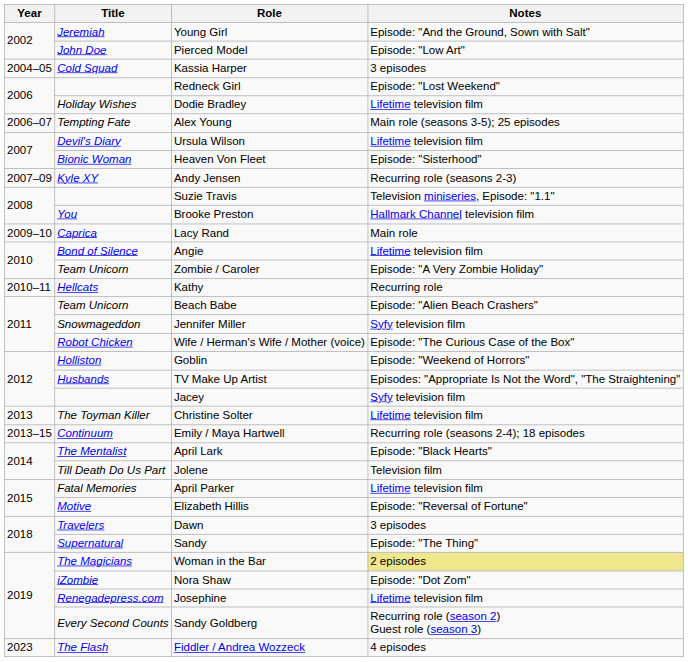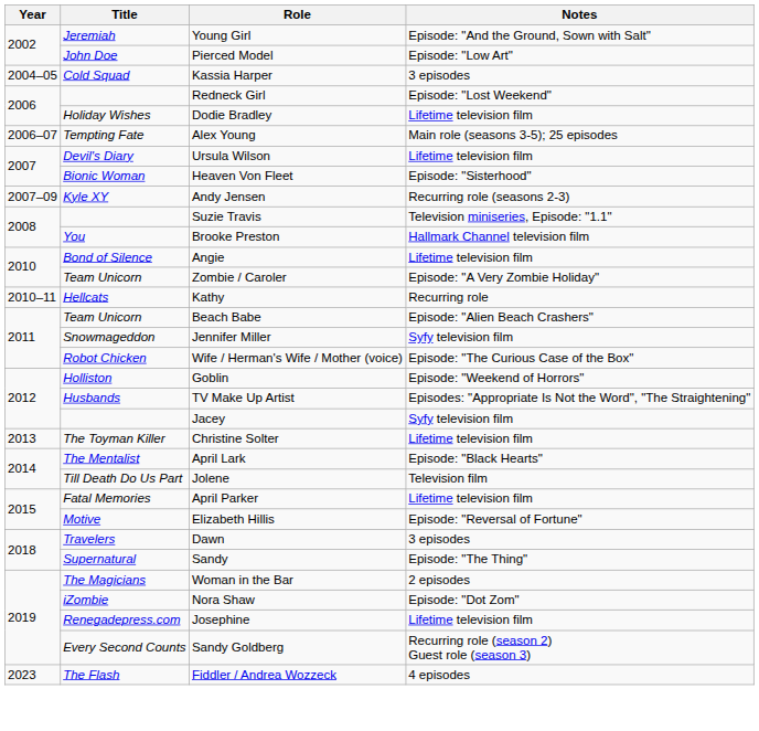 <table class="wikitable sortable">
 <tr>
 <th>Year</th>
 <th>Title</th>
 <th>Role</th>
 <th class="unsortable">Notes</th>
 </tr>
 <tr>
 <td rowspan="2">2002</td>
 <td><em><a href='#'>Jeremiah</a></em></td>
 <td>Young Girl</td>
 <td>Episode: "And the Ground, Sown with Salt"</td>
 </tr>
 <tr>
 <td><em><a href='#'>John Doe</a></em></td>
 <td>Pierced Model</td>
 <td>Episode: "Low Art"</td>
 </tr>
 <tr>
 <td>2004–05</td>
 <td><em><a href='#'>Cold Squad</a></em></td>
 <td>Kassia Harper</td>
 <td>3 episodes</td>
 </tr>
 <tr>
 <td rowspan="2">2006</td>
 <td><em></em></td>
 <td>Redneck Girl</td>
 <td>Episode: "Lost Weekend"</td>
 </tr>
 <tr>
 <td><em>Holiday Wishes</em></td>
 <td>Dodie Bradley</td>
 <td><a href='#'>Lifetime</a> television film</td>
 </tr>
 <tr>
 <td>2006–07</td>
 <td><em>Tempting Fate</em></td>
 <td>Alex Young</td>
 <td>Main role (seasons 3-5); 25 episodes</td>
 </tr>
 <tr>
 <td rowspan="2">2007</td>
 <td><em><a href='#'>Devil's Diary</a></em></td>
 <td>Ursula Wilson</td>
 <td><a href='#'>Lifetime</a> television film</td>
 </tr>
 <tr>
 <td><em><a href='#'>Bionic Woman</a></em></td>
 <td>Heaven Von Fleet</td>
 <td>Episode: "Sisterhood"</td>
 </tr>
 <tr>
 <td>2007–09</td>
 <td><em><a href='#'>Kyle XY</a></em></td>
 <td>Andy Jensen</td>
 <td>Recurring role (seasons 2-3)</td>
 </tr>
 <tr>
 <td rowspan="2">2008</td>
 <td><em></em></td>
 <td>Suzie Travis</td>
 <td>Television <a href='#'>miniseries</a>, Episode: "1.1"</td>
 </tr>
 <tr>
 <td><em><a href='#'>You</a></em></td>
 <td>Brooke Preston</td>
 <td><a href='#'>Hallmark Channel</a> television film</td>
 </tr>
 <tr>
-<td>2009–10</td>
-<td><em><a href='#'>Caprica</a></em></td>
-<td>Lacy Rand</td>
-<td>Main role</td>
-</tr>
-<tr>
 <td rowspan="2">2010</td>
 <td><em><a href='#'>Bond of Silence</a></em></td>
 <td>Angie</td>
 <td><a href='#'>Lifetime</a> television film</td>
 </tr>
 <tr>
 <td><em>Team Unicorn</em></td>
 <td>Zombie / Caroler</td>
 <td>Episode: "A Very Zombie Holiday"</td>
 </tr>
 <tr>
 <td>2010–11</td>
 <td><em><a href='#'>Hellcats</a></em></td>
 <td>Kathy</td>
 <td>Recurring role</td>
 </tr>
 <tr>
 <td rowspan="3">2011</td>
 <td><em>Team Unicorn</em></td>
 <td>Beach Babe</td>
 <td>Episode: "Alien Beach Crashers"</td>
 </tr>
 <tr>
 <td><em>Snowmageddon</em></td>
 <td>Jennifer Miller</td>
 <td><a href='#'>Syfy</a> television film</td>
 </tr>
 <tr>
 <td><em><a href='#'>Robot Chicken</a></em></td>
 <td>Wife / Herman's Wife / Mother (voice)</td>
 <td>Episode: "The Curious Case of the Box"</td>
 </tr>
 <tr>
 <td rowspan="3">2012</td>
 <td><em><a href='#'>Holliston</a></em></td>
 <td>Goblin</td>
 <td>Episode: "Weekend of Horrors"</td>
 </tr>
 <tr>
 <td><em><a href='#'>Husbands</a></em></td>
 <td>TV Make Up Artist</td>
 <td>Episodes: "Appropriate Is Not the Word", "The Straightening"</td>
 </tr>
 <tr>
 <td><em></em></td>
 <td>Jacey</td>
 <td><a href='#'>Syfy</a> television film</td>
 </tr>
 <tr>
 <td>2013</td>
 <td data-sort-value="Toyman Killer, The"><em>The Toyman Killer</em></td>
 <td>Christine Solter</td>
 <td><a href='#'>Lifetime</a> television film</td>
 </tr>
 <tr>
-<td>2013–15</td>
-<td><em><a href='#'>Continuum</a></em></td>
-<td>Emily / Maya Hartwell</td>
-<td>Recurring role (seasons 2-4); 18 episodes</td>
-</tr>
-<tr>
 <td rowspan="2">2014</td>
 <td data-sort-value="Mentalist, The"><em><a href='#'>The Mentalist</a></em></td>
 <td>April Lark</td>
 <td>Episode: "Black Hearts"</td>
 </tr>
 <tr>
 <td><em>Till Death Do Us Part</em></td>
 <td>Jolene</td>
 <td>Television film</td>
 </tr>
 <tr>
 <td rowspan="2">2015</td>
 <td><em>Fatal Memories</em></td>
 <td>April Parker</td>
 <td><a href='#'>Lifetime</a> television film</td>
 </tr>
 <tr>
 <td><em><a href='#'>Motive</a></em></td>
 <td>Elizabeth Hillis</td>
 <td>Episode: "Reversal of Fortune"</td>
 </tr>
 <tr>
 <td rowspan="2">2018</td>
 <td><em><a href='#'>Travelers</a></em></td>
 <td>Dawn</td>
 <td>3 episodes</td>
 </tr>
 <tr>
 <td><em><a href='#'>Supernatural</a></em></td>
 <td>Sandy</td>
 <td>Episode: "The Thing"</td>
 </tr>
 <tr>
 <td rowspan="4">2019</td>
 <td data-sort-value="Magicians, The"><em><a href='#'>The Magicians</a></em></td>
 <td>Woman in the Bar</td>
-<td style="background: khaki;">2 episodes</td>
+<td>2 episodes</td>
 </tr>
 <tr>
 <td><em><a href='#'>iZombie</a></em></td>
 <td>Nora Shaw</td>
 <td>Episode: "Dot Zom"</td>
 </tr>
 <tr>
 <td><em><a href='#'>Renegadepress.com</a></em></td>
 <td>Josephine</td>
 <td><a href='#'>Lifetime</a> television film</td>
 </tr>
 <tr>
 <td><em>Every Second Counts</em></td>
 <td>Sandy Goldberg</td>
 <td>Recurring role (<a href='#'>season 2</a>)<br>Guest role (<a href='#'>season 3</a>)</td>
 </tr>
 <tr>
 <td>2023</td>
 <td data-sort-value="Flash, The"><em><a href='#'>The Flash</a></em></td>
 <td><a href='#'>Fiddler / Andrea Wozzeck</a></td>
 <td>4 episodes</td>
 </tr>
 </table>
